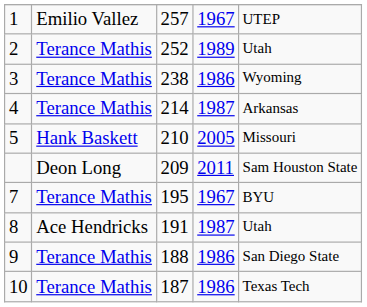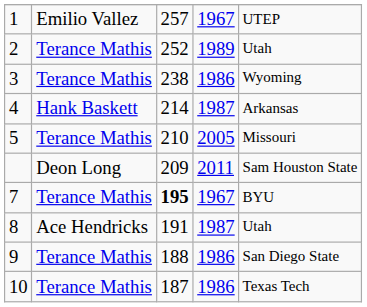 <table class="wikitable">
 <tr>
 </tr>
 <tr>
 <td>1</td>
 <td>Emilio Vallez</td>
 <td>257</td>
 <td><a href='#'>1967</a></td>
 <td style="font-size:80%;">UTEP</td>
 </tr>
 <tr>
 <td>2</td>
 <td><a href='#'>Terance Mathis</a></td>
 <td>252</td>
 <td><a href='#'>1989</a></td>
 <td style="font-size:80%;">Utah</td>
 </tr>
 <tr>
 <td>3</td>
 <td><a href='#'>Terance Mathis</a></td>
 <td>238</td>
 <td><a href='#'>1986</a></td>
 <td style="font-size:80%;">Wyoming</td>
 </tr>
 <tr>
 <td>4</td>
-<td><a href='#'>Terance Mathis</a></td>
+<td><a href='#'>Hank Baskett</a></td>
 <td>214</td>
 <td><a href='#'>1987</a></td>
 <td style="font-size:80%;">Arkansas</td>
 </tr>
 <tr>
 <td>5</td>
-<td><a href='#'>Hank Baskett</a></td>
+<td><a href='#'>Terance Mathis</a></td>
 <td>210</td>
 <td><a href='#'>2005</a></td>
 <td style="font-size:80%;">Missouri</td>
 </tr>
 <tr>
 <td></td>
 <td>Deon Long</td>
 <td>209</td>
 <td><a href='#'>2011</a></td>
 <td style="font-size:80%;">Sam Houston State</td>
 </tr>
 <tr>
 <td>7</td>
 <td><a href='#'>Terance Mathis</a></td>
-<td>195</td>
+<td><strong>195</strong></td>
 <td><a href='#'>1967</a></td>
 <td style="font-size:80%;">BYU</td>
 </tr>
 <tr>
 <td>8</td>
 <td>Ace Hendricks</td>
 <td>191</td>
 <td><a href='#'>1987</a></td>
 <td style="font-size:80%;">Utah</td>
 </tr>
 <tr>
 <td>9</td>
 <td><a href='#'>Terance Mathis</a></td>
 <td>188</td>
 <td><a href='#'>1986</a></td>
 <td style="font-size:80%;">San Diego State</td>
 </tr>
 <tr>
 <td>10</td>
 <td><a href='#'>Terance Mathis</a></td>
 <td>187</td>
 <td><a href='#'>1986</a></td>
 <td style="font-size:80%;">Texas Tech</td>
 </tr>
 </table>
